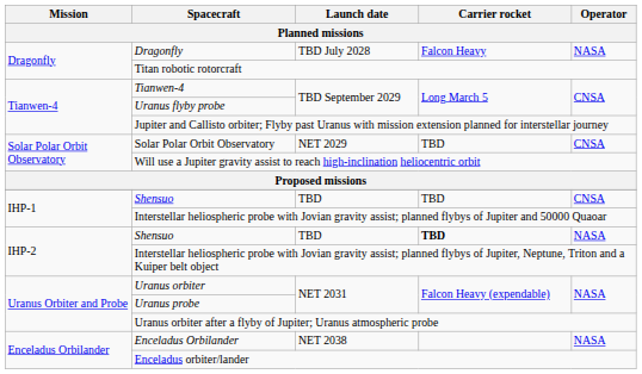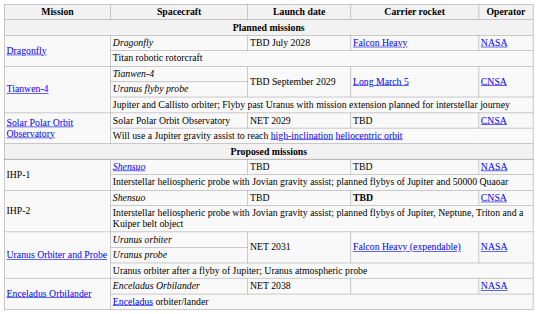 <table class="wikitable sortable">
 <tr>
 <th>Mission</th>
 <th>Spacecraft</th>
 <th>Launch date</th>
 <th>Carrier rocket</th>
 <th>Operator</th>
 </tr>
 <tr>
 <th colspan="5" align="center" bgcolor="CornflowerBlue">Planned missions</th>
 </tr>
 <tr>
 <td rowspan="2"><a href='#'>Dragonfly</a></td>
 <td><em>Dragonfly</em></td>
 <td>TBD July 2028</td>
 <td><a href='#'>Falcon Heavy</a></td>
 <td> <a href='#'>NASA</a></td>
 </tr>
 <tr>
 <td colspan="4">Titan robotic rotorcraft</td>
 </tr>
 <tr>
 <td rowspan="3"><a href='#'>Tianwen-4</a></td>
 <td><em>Tianwen-4</em></td>
 <td rowspan="2">TBD September 2029</td>
 <td rowspan="2"><a href='#'>Long March 5</a></td>
 <td rowspan="2"> <a href='#'>CNSA</a></td>
 </tr>
 <tr>
 <td><em>Uranus flyby probe</em></td>
 </tr>
 <tr>
 <td colspan="4">Jupiter and Callisto orbiter; Flyby past Uranus with mission extension planned for interstellar journey</td>
 </tr>
 <tr>
 <td rowspan="2"><a href='#'>Solar Polar Orbit Observatory</a></td>
 <td>Solar Polar Orbit Observatory</td>
 <td>NET 2029</td>
 <td>TBD</td>
 <td> <a href='#'>CNSA</a></td>
 </tr>
 <tr>
 <td colspan="4">Will use a Jupiter gravity assist to reach <a href='#'>high-inclination</a> <a href='#'>heliocentric orbit</a></td>
 </tr>
 <tr>
 <th colspan="5" align="center" bgcolor="CornflowerBlue">Proposed missions</th>
 </tr>
 <tr>
 </tr>
 <tr>
 <td rowspan="2">IHP-1</td>
 <td><em><a href='#'>Shensuo</a></em></td>
 <td>TBD</td>
 <td>TBD</td>
-<td> <a href='#'>CNSA</a></td>
+<td> <a href='#'>NASA</a></td>
 </tr>
 <tr>
 <td colspan="4">Interstellar heliospheric probe with Jovian gravity assist; planned flybys of Jupiter and 50000 Quaoar</td>
 </tr>
 <tr>
 <td rowspan="2">IHP-2</td>
 <td><em>Shensuo</em></td>
 <td>TBD</td>
 <td><strong>TBD</strong></td>
-<td> <a href='#'>NASA</a></td>
+<td> <a href='#'>CNSA</a></td>
 </tr>
 <tr>
 <td colspan="4">Interstellar heliospheric probe with Jovian gravity assist; planned flybys of Jupiter, Neptune, Triton and a Kuiper belt object</td>
 </tr>
 <tr>
 <td rowspan="3"><a href='#'>Uranus Orbiter and Probe</a></td>
 <td><em>Uranus orbiter</em></td>
 <td rowspan="2">NET 2031</td>
 <td rowspan="2"><a href='#'>Falcon Heavy (expendable)</a></td>
 <td rowspan="2"> <a href='#'>NASA</a></td>
 </tr>
 <tr>
 <td><em>Uranus probe</em></td>
 </tr>
 <tr>
 <td colspan="4">Uranus orbiter after a flyby of Jupiter; Uranus atmospheric probe</td>
 </tr>
 <tr>
 <td rowspan="2"><a href='#'>Enceladus Orbilander</a></td>
 <td><em>Enceladus Orbilander</em></td>
 <td>NET 2038</td>
 <td></td>
 <td> <a href='#'>NASA</a></td>
 </tr>
 <tr>
 <td colspan="4"><a href='#'>Enceladus</a> orbiter/lander</td>
 </tr>
 </table>
